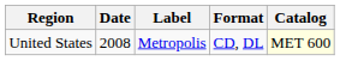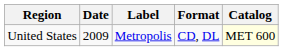 <table class="wikitable">
 <tr>
 <th>Region</th>
 <th>Date</th>
 <th>Label</th>
 <th>Format</th>
 <th>Catalog</th>
 </tr>
 <tr>
 <td>United States</td>
-<td>2008</td>
+<td>2009</td>
 <td><a href='#'>Metropolis</a></td>
 <td><a href='#'>CD</a>, <a href='#'>DL</a></td>
 <td style="background: lightyellow;">MET 600</td>
 </tr>
 </table>
